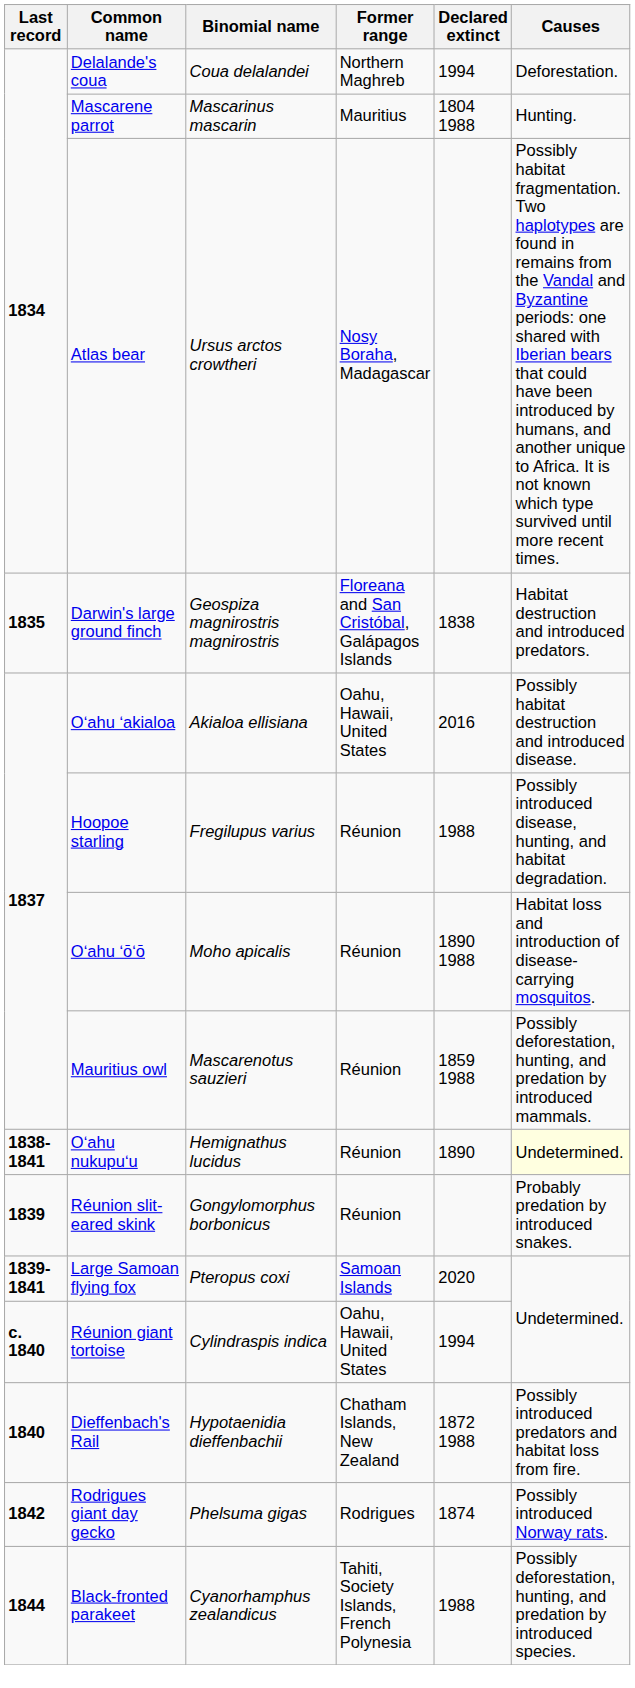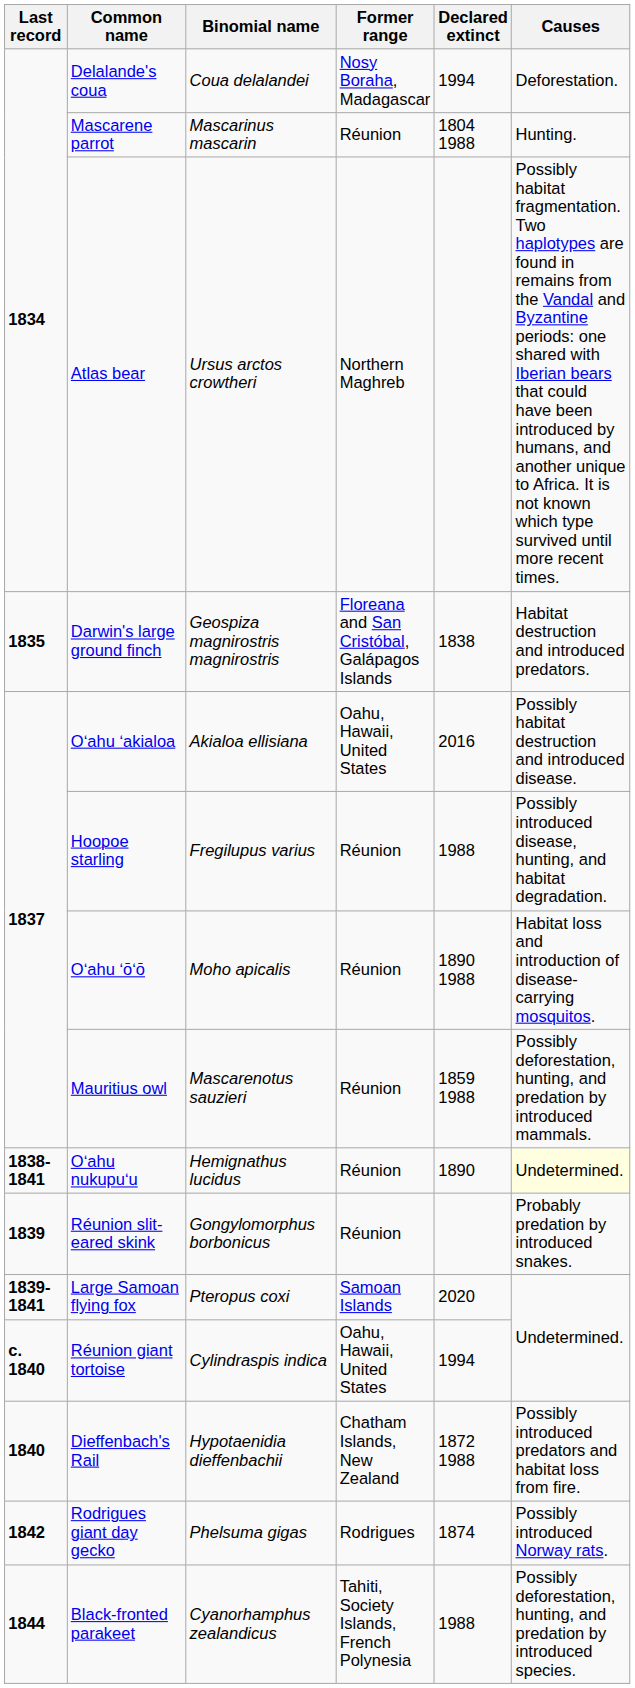 <table class="wikitable sortable">
 <tr>
 <th style="width:10%;">Last record</th>
 <th style="width:19%;">Common name</th>
 <th style="width:24%;">Binomial name</th>
 <th>Former range</th>
 <th>Declared extinct</th>
 <th>Causes</th>
 </tr>
 <tr>
 <td rowspan="3"><strong>1834</strong></td>
 <td><a href='#'>Delalande's coua</a></td>
 <td><em>Coua delalandei</em></td>
-<td>Northern Maghreb</td>
+<td><a href='#'>Nosy Boraha</a>, Madagascar</td>
 <td>1994 </td>
 <td>Deforestation.</td>
 </tr>
 <tr>
 <td><a href='#'>Mascarene parrot</a></td>
 <td><em>Mascarinus mascarin</em></td>
-<td>Mauritius</td>
+<td>Réunion</td>
 <td>1804 <br>1988 </td>
 <td>Hunting.</td>
 </tr>
 <tr>
 <td><a href='#'>Atlas bear</a></td>
 <td><em>Ursus arctos crowtheri</em></td>
-<td><a href='#'>Nosy Boraha</a>, Madagascar</td>
+<td>Northern Maghreb</td>
 <td></td>
 <td>Possibly habitat fragmentation. Two <a href='#'>haplotypes</a> are found in remains from the <a href='#'>Vandal</a> and <a href='#'>Byzantine</a> periods: one shared with <a href='#'>Iberian bears</a> that could have been introduced by humans, and another unique to Africa. It is not known which type survived until more recent times.</td>
 </tr>
 <tr>
 <td><strong>1835</strong></td>
 <td><a href='#'>Darwin's large ground finch</a></td>
 <td><em>Geospiza magnirostris magnirostris</em></td>
 <td><a href='#'>Floreana</a> and <a href='#'>San Cristóbal</a>, Galápagos Islands</td>
 <td>1838</td>
 <td>Habitat destruction and introduced predators.</td>
 </tr>
 <tr>
 <td rowspan="4"><strong>1837</strong></td>
 <td><a href='#'>Oʻahu ʻakialoa</a></td>
 <td><em>Akialoa ellisiana</em></td>
 <td>Oahu, Hawaii, United States</td>
 <td>2016 </td>
 <td>Possibly habitat destruction and introduced disease.</td>
 </tr>
 <tr>
 <td><a href='#'>Hoopoe starling</a></td>
 <td><em>Fregilupus varius</em></td>
 <td>Réunion</td>
 <td>1988 </td>
 <td>Possibly introduced disease, hunting, and habitat degradation.</td>
 </tr>
 <tr>
 <td><a href='#'>Oʻahu ʻōʻō</a></td>
 <td><em>Moho apicalis</em></td>
 <td>Réunion</td>
 <td>1890<br>1988 </td>
 <td>Habitat loss and introduction of disease-carrying <a href='#'>mosquitos</a>.</td>
 </tr>
 <tr>
 <td><a href='#'>Mauritius owl</a></td>
 <td><em>Mascarenotus sauzieri</em></td>
 <td>Réunion</td>
 <td>1859<br>1988 </td>
 <td>Possibly deforestation, hunting, and predation by introduced mammals.</td>
 </tr>
 <tr>
 <td><strong>1838-1841</strong></td>
 <td><a href='#'>Oʻahu nukupuʻu</a></td>
 <td><em>Hemignathus lucidus</em></td>
 <td>Réunion</td>
 <td>1890</td>
 <td style="background: lightyellow;">Undetermined.</td>
 </tr>
 <tr>
 <td><strong>1839</strong></td>
 <td><a href='#'>Réunion slit-eared skink</a></td>
 <td><em>Gongylomorphus borbonicus</em></td>
 <td>Réunion</td>
 <td></td>
 <td>Probably predation by introduced snakes.</td>
 </tr>
 <tr>
 <td><strong>1839-1841</strong></td>
 <td><a href='#'>Large Samoan flying fox</a></td>
 <td><em>Pteropus coxi</em></td>
 <td><a href='#'>Samoan Islands</a></td>
 <td>2020 </td>
 <td rowspan="2">Undetermined.</td>
 </tr>
 <tr>
 <td><strong>c. 1840</strong></td>
 <td><a href='#'>Réunion giant tortoise</a></td>
 <td><em>Cylindraspis indica</em></td>
 <td>Oahu, Hawaii, United States</td>
 <td>1994 </td>
 </tr>
 <tr>
 <td><strong>1840</strong></td>
 <td><a href='#'>Dieffenbach's Rail</a></td>
 <td><em>Hypotaenidia dieffenbachii</em></td>
 <td>Chatham Islands, New Zealand</td>
 <td>1872<br>1988 </td>
 <td>Possibly introduced predators and habitat loss from fire.</td>
 </tr>
 <tr>
 <td><strong>1842</strong></td>
 <td><a href='#'>Rodrigues giant day gecko</a></td>
 <td><em>Phelsuma gigas</em></td>
 <td>Rodrigues</td>
 <td>1874</td>
 <td>Possibly introduced <a href='#'>Norway rats</a>.</td>
 </tr>
 <tr>
 <td><strong>1844</strong></td>
 <td><a href='#'>Black-fronted parakeet</a></td>
 <td><em>Cyanorhamphus zealandicus</em></td>
 <td>Tahiti, Society Islands, French Polynesia</td>
 <td>1988 </td>
 <td>Possibly deforestation, hunting, and predation by introduced species.</td>
 </tr>
 </table>
